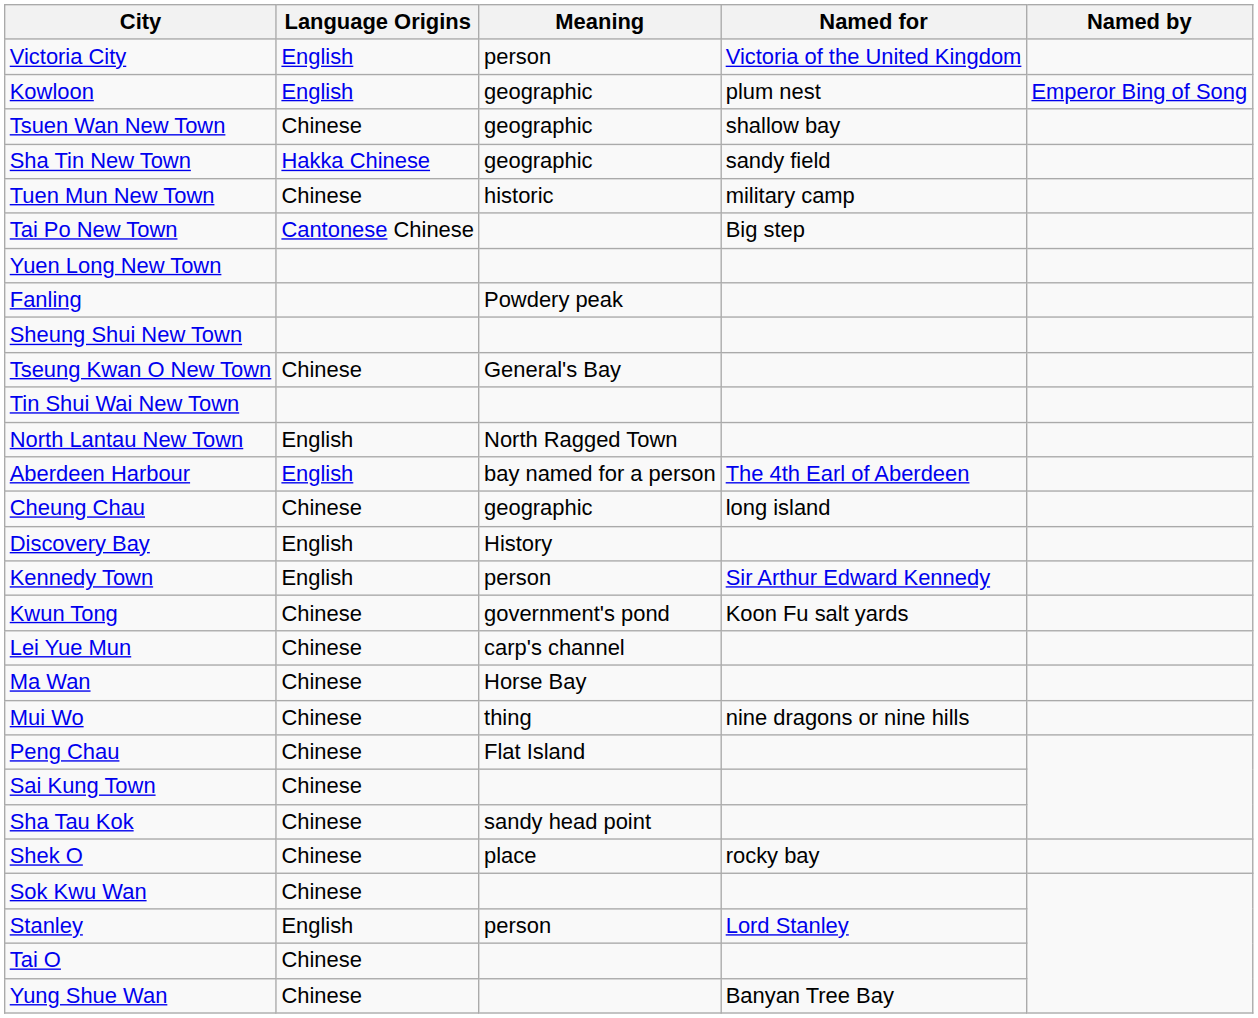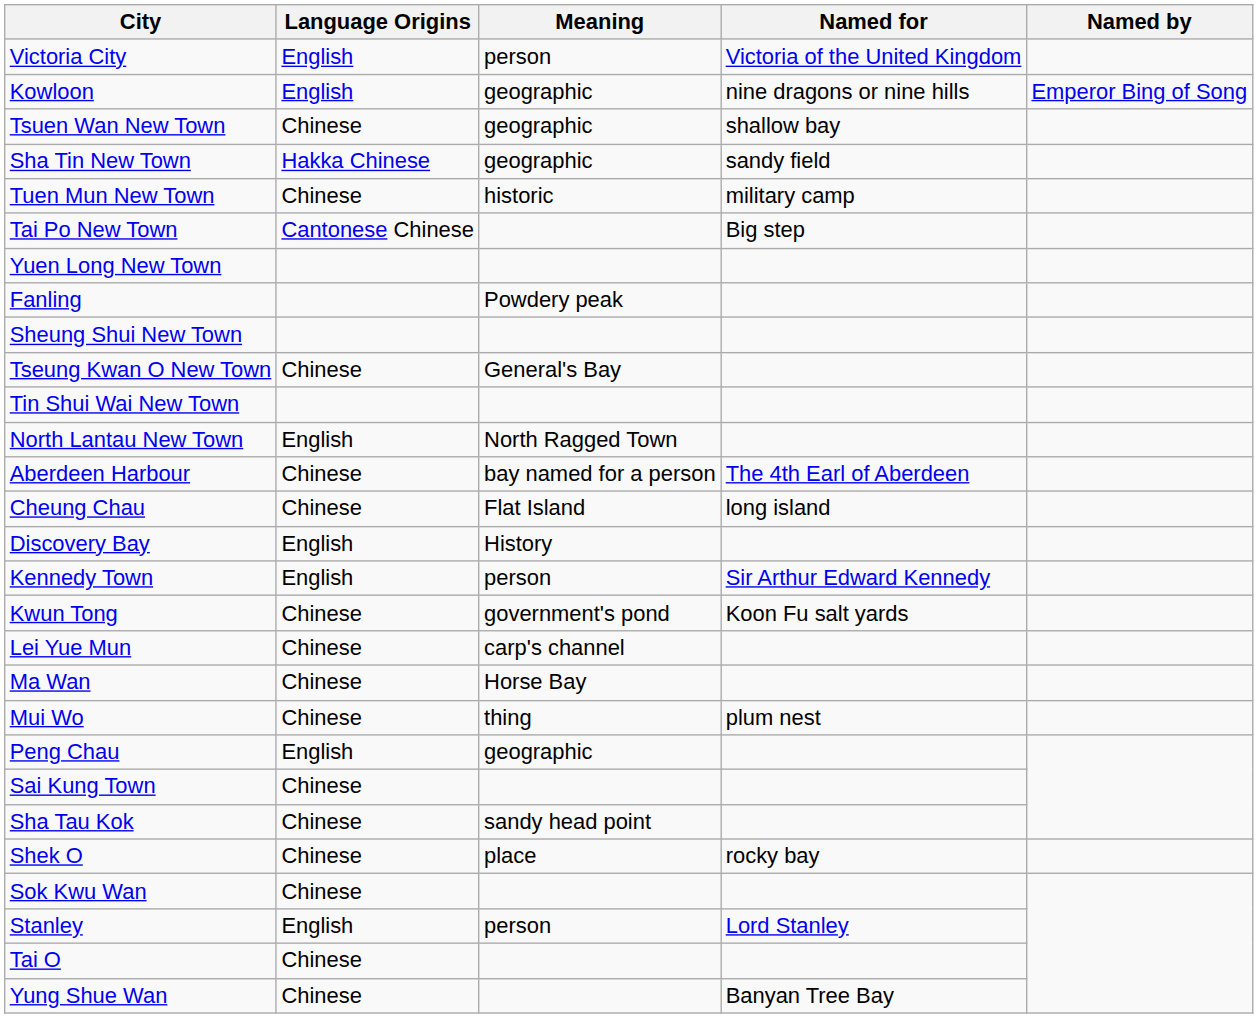 <table class="wikitable sortable">
 <tr>
 <th>City</th>
 <th>Language Origins</th>
 <th>Meaning</th>
 <th>Named for</th>
 <th>Named by</th>
 </tr>
 <tr>
 <td><a href='#'>Victoria City</a></td>
 <td><a href='#'>English</a></td>
 <td>person</td>
 <td><a href='#'>Victoria of the United Kingdom</a></td>
 <td></td>
 </tr>
 <tr>
 <td><a href='#'>Kowloon</a></td>
 <td><a href='#'>English</a></td>
 <td>geographic</td>
-<td>plum nest</td>
+<td>nine dragons or nine hills</td>
 <td><a href='#'>Emperor Bing of Song</a></td>
 </tr>
 <tr>
 <td><a href='#'>Tsuen Wan New Town</a></td>
 <td>Chinese</td>
 <td>geographic</td>
 <td>shallow bay</td>
 <td></td>
 </tr>
 <tr>
 <td><a href='#'>Sha Tin New Town</a></td>
 <td><a href='#'>Hakka Chinese</a></td>
 <td>geographic</td>
 <td>sandy field</td>
 <td></td>
 </tr>
 <tr>
 <td><a href='#'>Tuen Mun New Town</a></td>
 <td>Chinese</td>
 <td>historic</td>
 <td>military camp</td>
 <td></td>
 </tr>
 <tr>
 <td><a href='#'>Tai Po New Town</a></td>
 <td><a href='#'>Cantonese</a> Chinese</td>
 <td></td>
 <td>Big step</td>
 <td></td>
 </tr>
 <tr>
 <td><a href='#'>Yuen Long New Town</a></td>
 <td></td>
 <td></td>
 <td></td>
 </tr>
 <tr>
 <td><a href='#'>Fanling</a></td>
 <td></td>
 <td>Powdery peak</td>
 <td></td>
 <td></td>
 </tr>
 <tr>
 <td><a href='#'>Sheung Shui New Town</a></td>
 <td></td>
 <td></td>
 <td></td>
 <td></td>
 </tr>
 <tr>
 <td><a href='#'>Tseung Kwan O New Town</a></td>
 <td>Chinese</td>
 <td>General's Bay</td>
 <td></td>
 <td></td>
 </tr>
 <tr>
 <td><a href='#'>Tin Shui Wai New Town</a></td>
 <td></td>
 <td></td>
 <td></td>
 <td></td>
 </tr>
 <tr>
 <td><a href='#'>North Lantau New Town</a></td>
 <td>English</td>
 <td>North Ragged Town</td>
 <td></td>
 <td></td>
 </tr>
 <tr>
 <td><a href='#'>Aberdeen Harbour</a></td>
-<td><a href='#'>English</a></td>
+<td>Chinese</td>
 <td>bay named for a person</td>
 <td><a href='#'>The 4th Earl of Aberdeen</a></td>
 <td></td>
 </tr>
 <tr>
 <td><a href='#'>Cheung Chau</a></td>
 <td>Chinese</td>
-<td>geographic</td>
+<td>Flat Island</td>
 <td>long island</td>
 <td></td>
 </tr>
 <tr>
 <td><a href='#'>Discovery Bay</a></td>
 <td>English</td>
 <td>History</td>
 <td></td>
 <td></td>
 </tr>
 <tr>
 <td><a href='#'>Kennedy Town</a></td>
 <td>English</td>
 <td>person</td>
 <td><a href='#'>Sir Arthur Edward Kennedy</a></td>
 <td></td>
 </tr>
 <tr>
 <td><a href='#'>Kwun Tong</a></td>
 <td>Chinese</td>
 <td>government's pond</td>
 <td>Koon Fu salt yards</td>
 <td></td>
 </tr>
 <tr>
 <td><a href='#'>Lei Yue Mun</a></td>
 <td>Chinese</td>
 <td>carp's channel</td>
 <td></td>
 </tr>
 <tr>
 <td><a href='#'>Ma Wan</a></td>
 <td>Chinese</td>
 <td>Horse Bay</td>
 <td></td>
 <td></td>
 </tr>
 <tr>
 <td><a href='#'>Mui Wo</a></td>
 <td>Chinese</td>
 <td>thing</td>
-<td>nine dragons or nine hills</td>
+<td>plum nest</td>
 <td></td>
 </tr>
 <tr>
 <td><a href='#'>Peng Chau</a></td>
-<td>Chinese</td>
-<td>Flat Island</td>
+<td>English</td>
+<td>geographic</td>
 <td></td>
 </tr>
 <tr>
 <td><a href='#'>Sai Kung Town</a></td>
 <td>Chinese</td>
 <td></td>
 <td></td>
 </tr>
 <tr>
 <td><a href='#'>Sha Tau Kok</a></td>
 <td>Chinese</td>
 <td>sandy head point</td>
 <td></td>
 </tr>
 <tr>
 <td><a href='#'>Shek O</a></td>
 <td>Chinese</td>
 <td>place</td>
 <td>rocky bay</td>
 <td></td>
 </tr>
 <tr>
 <td><a href='#'>Sok Kwu Wan</a></td>
 <td>Chinese</td>
 <td></td>
 <td></td>
 </tr>
 <tr>
 <td><a href='#'>Stanley</a></td>
 <td>English</td>
 <td>person</td>
 <td><a href='#'>Lord Stanley</a></td>
 </tr>
 <tr>
 <td><a href='#'>Tai O</a></td>
 <td>Chinese</td>
 <td></td>
 <td></td>
 </tr>
 <tr>
 <td><a href='#'>Yung Shue Wan</a></td>
 <td>Chinese</td>
 <td></td>
 <td>Banyan Tree Bay</td>
 </tr>
 </table>
